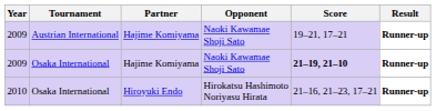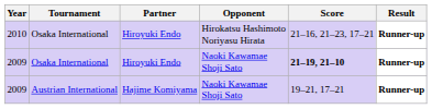 <table class="sortable wikitable" style="font-size: 90%;">
 <tr>
 <th>Year</th>
 <th>Tournament</th>
 <th>Partner</th>
 <th>Opponent</th>
 <th>Score</th>
 <th>Result</th>
 </tr>
 <tr style="background:#D8CEF6">
+<td align="center">2010</td>
+<td align="left">Osaka International</td>
+<td align="left"> <a href='#'>Hiroyuki Endo</a></td>
+<td align="left"> Hirokatsu Hashimoto<br> Noriyasu Hirata</td>
+<td align="left">21–16, 21–23, 17–21</td>
+<td style="text-align:left; background:white"> <strong>Runner-up</strong></td>
+</tr>
+<tr style="background:#D8CEF6">
+<td align="center">2009</td>
+<td align="left"><a href='#'>Osaka International</a></td>
+<td align="left"> <a href='#'>Hiroyuki Endo</a></td>
+<td align="left"> <a href='#'>Naoki Kawamae</a><br> <a href='#'>Shoji Sato</a></td>
+<td align="left"><strong>21–19, 21–10</strong></td>
+<td style="text-align:left; background:white"> <strong>Runner-up</strong></td>
+</tr>
+<tr style="background:#D8CEF6">
 <td align="center">2009</td>
 <td align="left"><a href='#'>Austrian International</a></td>
 <td align="left"> <a href='#'>Hajime Komiyama</a></td>
 <td align="left"> <a href='#'>Naoki Kawamae</a><br> <a href='#'>Shoji Sato</a></td>
 <td align="left">19–21, 17–21</td>
 <td style="text-align:left; background:white"> <strong>Runner-up</strong></td>
 </tr>
-<tr style="background:#D8CEF6">
-<td align="center">2009</td>
-<td align="left"><a href='#'>Osaka International</a></td>
-<td align="left"> Hajime Komiyama</td>
-<td align="left"> <a href='#'>Naoki Kawamae</a><br> <a href='#'>Shoji Sato</a></td>
-<td align="left"><strong>21–19, 21–10</strong></td>
-<td style="text-align:left; background:white"> <strong>Runner-up</strong></td>
-</tr>
-<tr style="background:#D8CEF6">
-<td align="center">2010</td>
-<td align="left">Osaka International</td>
-<td align="left"> <a href='#'>Hiroyuki Endo</a></td>
-<td align="left"> Hirokatsu Hashimoto<br> Noriyasu Hirata</td>
-<td align="left">21–16, 21–23, 17–21</td>
-<td style="text-align:left; background:white"> <strong>Runner-up</strong></td>
-</tr>
 </table>
